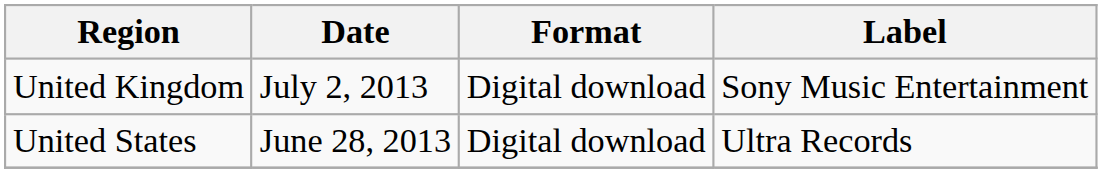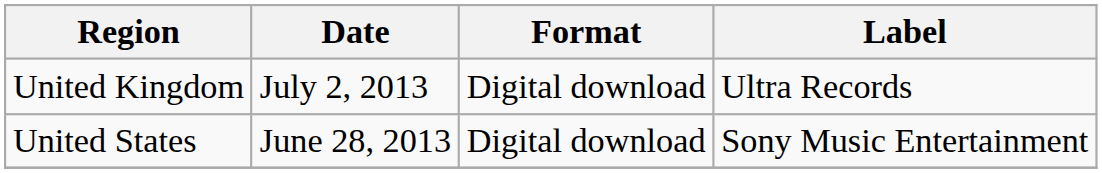 <table class=wikitable>
 <tr>
 <th>Region</th>
 <th>Date</th>
 <th>Format</th>
 <th>Label</th>
 </tr>
 <tr>
 <td>United Kingdom</td>
 <td>July 2, 2013</td>
 <td>Digital download</td>
-<td>Sony Music Entertainment</td>
+<td>Ultra Records</td>
 </tr>
 <tr>
 <td>United States</td>
 <td>June 28, 2013</td>
 <td>Digital download</td>
-<td>Ultra Records</td>
+<td>Sony Music Entertainment</td>
 </tr>
 <tr>
 </tr>
 </table>
